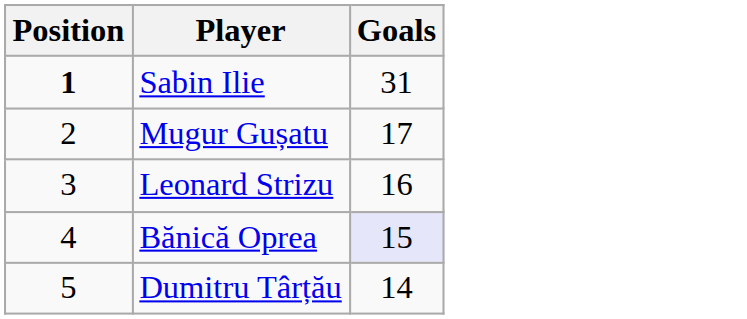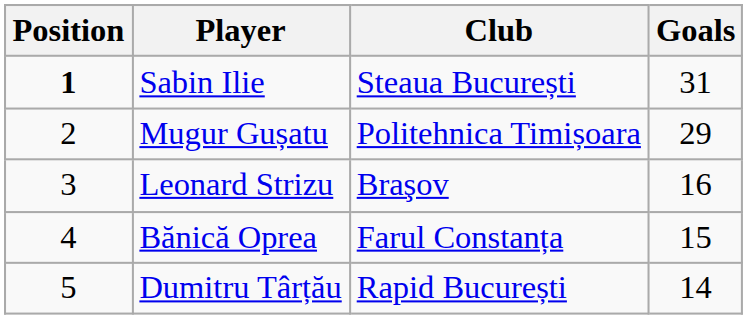 <table class="wikitable">
 <tr>
 <th style="width:28px">Position</th>
 <th>Player</th>
+<th>Club</th>
 <th>Goals</th>
 </tr>
 <tr>
 <td rowspan="1" align="center"><strong>1</strong></td>
 <td><a href='#'>Sabin Ilie</a></td>
+<td><a href='#'>Steaua București</a></td>
 <td align="center">31</td>
 </tr>
 <tr>
 <td rowspan="1" align="center">2</td>
 <td><a href='#'>Mugur Gușatu</a></td>
-<td align="center">17</td>
+<td><a href='#'>Politehnica Timișoara</a></td>
+<td align="center">29</td>
 </tr>
 <tr>
 <td rowspan="1" align="center">3</td>
 <td><a href='#'>Leonard Strizu</a></td>
+<td><a href='#'>Braşov</a></td>
 <td align="center">16</td>
 </tr>
 <tr>
 <td rowspan="1" align="center">4</td>
 <td><a href='#'>Bănică Oprea</a></td>
-<td align="center" style="background: lavender;">15</td>
+<td><a href='#'>Farul Constanța</a></td>
+<td align="center">15</td>
 </tr>
 <tr>
 <td rowspan="1" align="center">5</td>
 <td><a href='#'>Dumitru Târțău</a></td>
+<td><a href='#'>Rapid București</a></td>
 <td align="center">14</td>
 </tr>
 </table>
